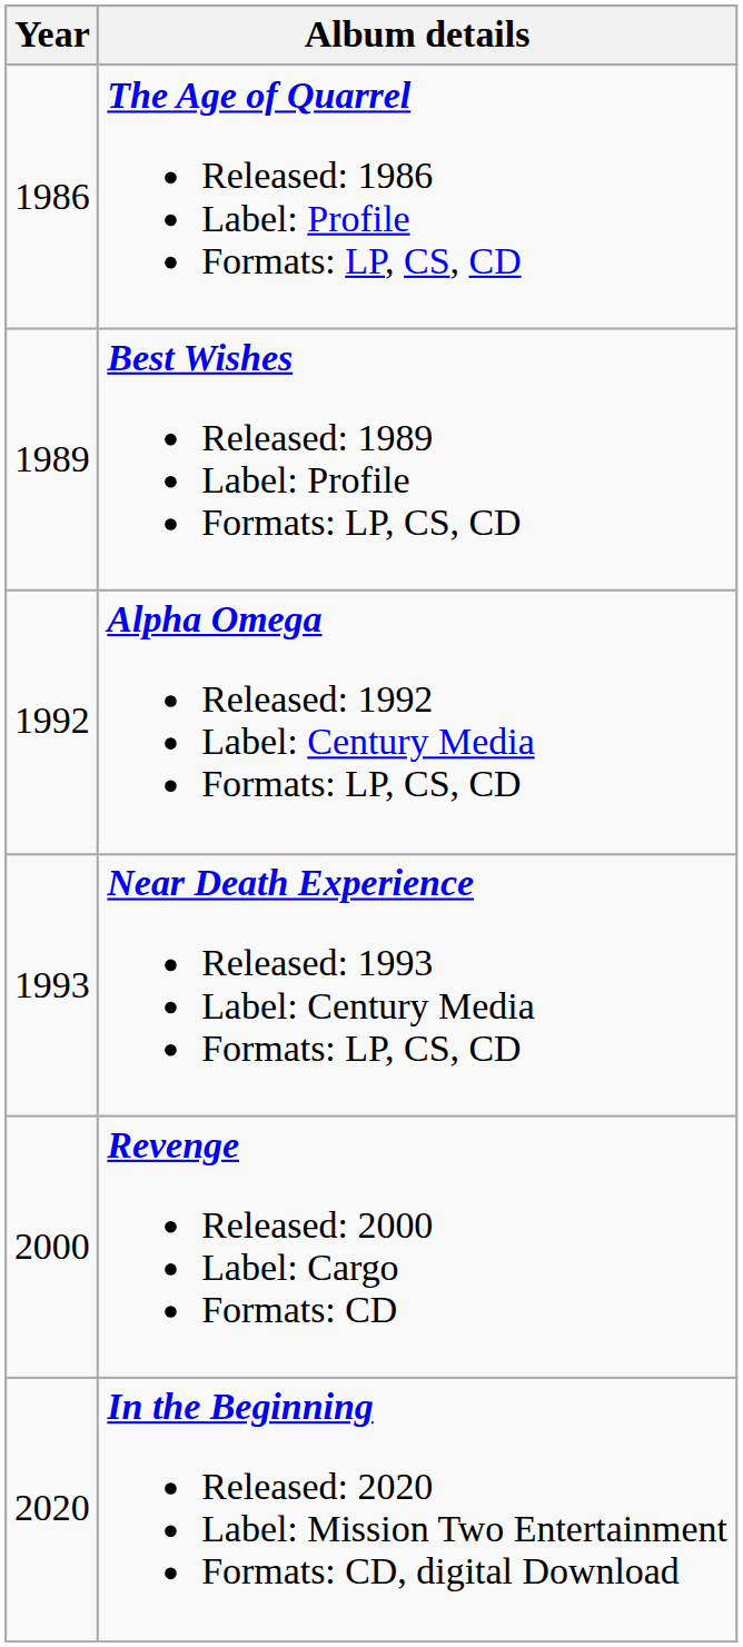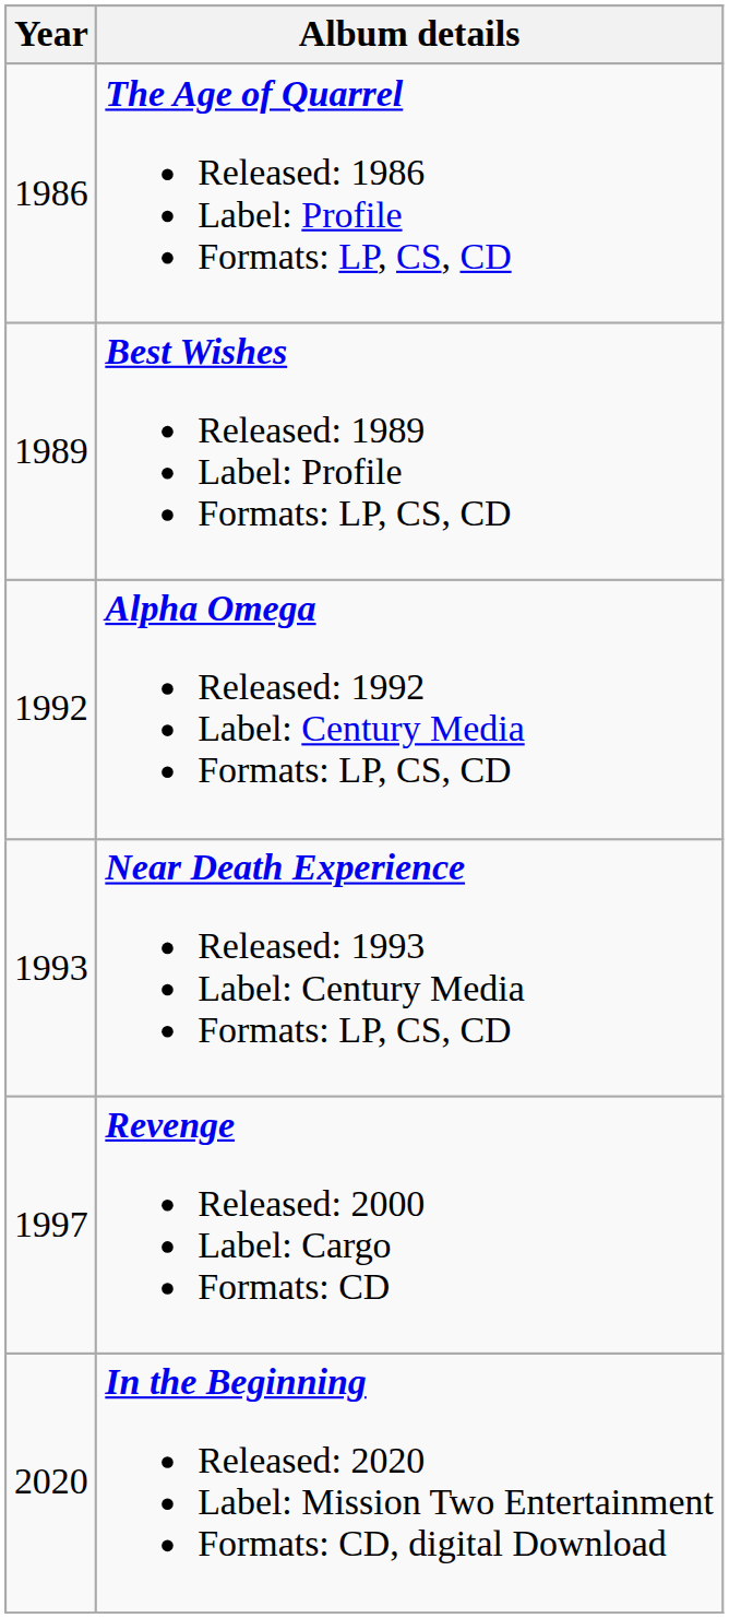 <table class ="wikitable">
 <tr>
 <th>Year</th>
 <th>Album details</th>
 </tr>
 <tr>
 <td>1986</td>
 <td><strong><em><a href='#'>The Age of Quarrel</a></em></strong><br><ul><li>Released: 1986</li><li>Label: <a href='#'>Profile</a></li><li>Formats: <a href='#'>LP</a>, <a href='#'>CS</a>, <a href='#'>CD</a></li></ul></td>
 </tr>
 <tr>
 <td>1989</td>
 <td><strong><em><a href='#'>Best Wishes</a></em></strong><br><ul><li>Released: 1989</li><li>Label: Profile</li><li>Formats: LP, CS, CD</li></ul></td>
 </tr>
 <tr>
 <td>1992</td>
 <td><strong><em><a href='#'>Alpha Omega</a></em></strong><br><ul><li>Released: 1992</li><li>Label: <a href='#'>Century Media</a></li><li>Formats: LP, CS, CD</li></ul></td>
 </tr>
 <tr>
 <td>1993</td>
 <td><strong><em><a href='#'>Near Death Experience</a></em></strong><br><ul><li>Released: 1993</li><li>Label: Century Media</li><li>Formats: LP, CS, CD</li></ul></td>
 </tr>
 <tr>
-<td>2000</td>
+<td>1997</td>
 <td><strong><em><a href='#'>Revenge</a></em></strong><br><ul><li>Released: 2000</li><li>Label: Cargo</li><li>Formats: CD</li></ul></td>
 </tr>
 <tr>
 <td>2020</td>
 <td><strong><em><a href='#'>In the Beginning</a></em></strong><br><ul><li>Released: 2020</li><li>Label: Mission Two Entertainment</li><li>Formats: CD, digital Download</li></ul></td>
 </tr>
 <tr>
 </tr>
 </table>
